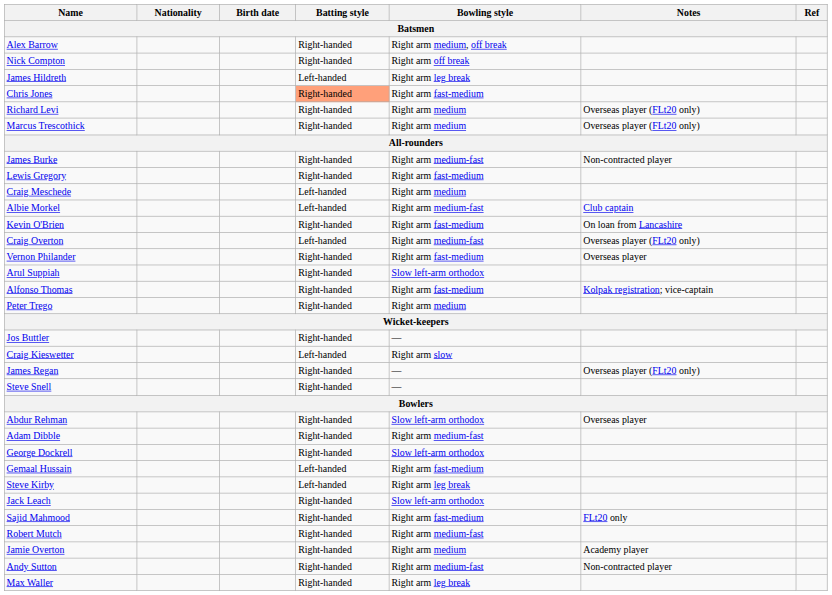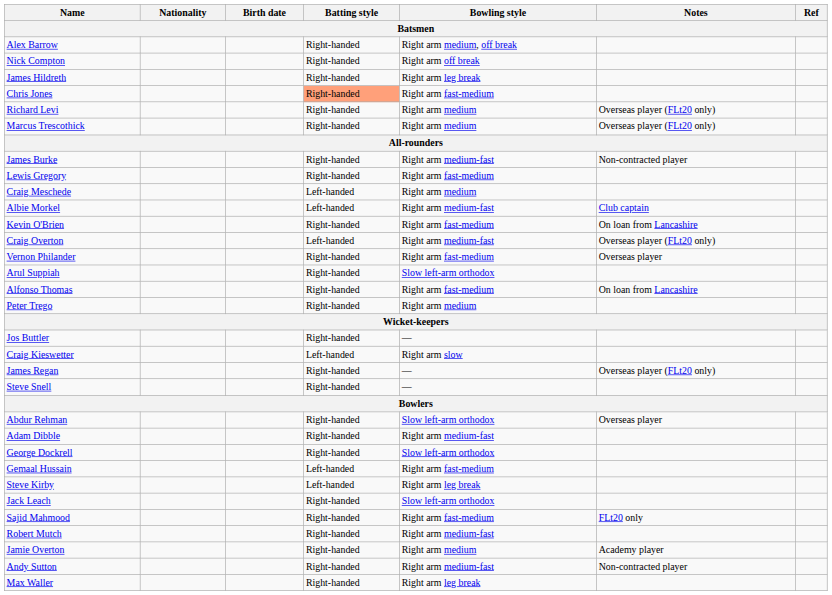 <table class="wikitable"  style="font-size:95%; width:80%;">
 <tr>
 <th>Name</th>
 <th>Nationality</th>
 <th>Birth date</th>
 <th>Batting style</th>
 <th>Bowling style</th>
 <th>Notes</th>
 <th>Ref</th>
 </tr>
 <tr>
 <th colspan="7">Batsmen</th>
 </tr>
 <tr>
 <td><a href='#'>Alex Barrow</a></td>
 <td></td>
 <td></td>
 <td>Right-handed</td>
 <td>Right arm <a href='#'>medium</a>, <a href='#'>off break</a></td>
 <td></td>
 <td></td>
 </tr>
 <tr>
 <td><a href='#'>Nick Compton</a></td>
 <td></td>
 <td></td>
 <td>Right-handed</td>
 <td>Right arm <a href='#'>off break</a></td>
 <td></td>
 <td></td>
 </tr>
 <tr>
 <td><a href='#'>James Hildreth</a></td>
 <td></td>
 <td></td>
-<td>Left-handed</td>
+<td>Right-handed</td>
 <td>Right arm <a href='#'>leg break</a></td>
 <td></td>
 <td></td>
 </tr>
 <tr>
 <td><a href='#'>Chris Jones</a></td>
 <td></td>
 <td></td>
 <td style="background: lightsalmon;">Right-handed</td>
 <td>Right arm <a href='#'>fast-medium</a></td>
 <td></td>
 <td></td>
 </tr>
 <tr>
 <td><a href='#'>Richard Levi</a></td>
 <td></td>
 <td></td>
 <td>Right-handed</td>
 <td>Right arm <a href='#'>medium</a></td>
 <td>Overseas player (<a href='#'>FLt20</a> only)</td>
 <td></td>
 </tr>
 <tr>
 <td><a href='#'>Marcus Trescothick</a></td>
 <td></td>
 <td></td>
 <td>Right-handed</td>
 <td>Right arm <a href='#'>medium</a></td>
 <td>Overseas player (<a href='#'>FLt20</a> only)</td>
 <td></td>
 </tr>
 <tr>
 <th colspan="7">All-rounders</th>
 </tr>
 <tr>
 <td><a href='#'>James Burke</a></td>
 <td></td>
 <td></td>
 <td>Right-handed</td>
 <td>Right arm <a href='#'>medium-fast</a></td>
 <td>Non-contracted player</td>
 <td></td>
 </tr>
 <tr>
 <td><a href='#'>Lewis Gregory</a></td>
 <td></td>
 <td></td>
 <td>Right-handed</td>
 <td>Right arm <a href='#'>fast-medium</a></td>
 <td></td>
 <td></td>
 </tr>
 <tr>
 <td><a href='#'>Craig Meschede</a></td>
 <td></td>
 <td></td>
 <td>Left-handed</td>
 <td>Right arm <a href='#'>medium</a></td>
 <td></td>
 <td></td>
 </tr>
 <tr>
 <td><a href='#'>Albie Morkel</a></td>
 <td></td>
 <td></td>
 <td>Left-handed</td>
 <td>Right arm <a href='#'>medium-fast</a></td>
 <td><a href='#'>Club captain</a></td>
 <td></td>
 </tr>
 <tr>
 <td><a href='#'>Kevin O'Brien</a></td>
 <td></td>
 <td></td>
 <td>Right-handed</td>
 <td>Right arm <a href='#'>fast-medium</a></td>
 <td>On loan from <a href='#'>Lancashire</a></td>
 <td></td>
 </tr>
 <tr>
 <td><a href='#'>Craig Overton</a></td>
 <td></td>
 <td></td>
 <td>Left-handed</td>
 <td>Right arm <a href='#'>medium-fast</a></td>
 <td>Overseas player (<a href='#'>FLt20</a> only)</td>
 <td></td>
 </tr>
 <tr>
 <td><a href='#'>Vernon Philander</a></td>
 <td></td>
 <td></td>
 <td>Right-handed</td>
 <td>Right arm <a href='#'>fast-medium</a></td>
 <td>Overseas player</td>
 <td></td>
 </tr>
 <tr>
 <td><a href='#'>Arul Suppiah</a></td>
 <td></td>
 <td></td>
 <td>Right-handed</td>
 <td><a href='#'>Slow left-arm orthodox</a></td>
 <td></td>
 <td></td>
 </tr>
 <tr>
 <td><a href='#'>Alfonso Thomas</a></td>
 <td></td>
 <td></td>
 <td>Right-handed</td>
 <td>Right arm <a href='#'>fast-medium</a></td>
-<td><a href='#'>Kolpak registration</a>; vice-captain</td>
+<td>On loan from <a href='#'>Lancashire</a></td>
 <td></td>
 </tr>
 <tr>
 <td><a href='#'>Peter Trego</a></td>
 <td></td>
 <td></td>
 <td>Right-handed</td>
 <td>Right arm <a href='#'>medium</a></td>
 <td></td>
 <td></td>
 </tr>
 <tr>
 <th colspan="7">Wicket-keepers</th>
 </tr>
 <tr>
 <td><a href='#'>Jos Buttler</a></td>
 <td></td>
 <td></td>
 <td>Right-handed</td>
 <td>—</td>
 <td></td>
 <td></td>
 </tr>
 <tr>
 <td><a href='#'>Craig Kieswetter</a></td>
 <td></td>
 <td></td>
 <td>Left-handed</td>
 <td>Right arm <a href='#'>slow</a></td>
 <td></td>
 <td></td>
 </tr>
 <tr>
 <td><a href='#'>James Regan</a></td>
 <td></td>
 <td></td>
 <td>Right-handed</td>
 <td>—</td>
 <td>Overseas player (<a href='#'>FLt20</a> only)</td>
 <td></td>
 </tr>
 <tr>
 <td><a href='#'>Steve Snell</a></td>
 <td></td>
 <td></td>
 <td>Right-handed</td>
 <td>—</td>
 <td></td>
 <td></td>
 </tr>
 <tr>
 <th colspan="7">Bowlers</th>
 </tr>
 <tr>
 <td><a href='#'>Abdur Rehman</a></td>
 <td></td>
 <td></td>
 <td>Right-handed</td>
 <td><a href='#'>Slow left-arm orthodox</a></td>
 <td>Overseas player</td>
 <td></td>
 </tr>
 <tr>
 <td><a href='#'>Adam Dibble</a></td>
 <td></td>
 <td></td>
 <td>Right-handed</td>
 <td>Right arm <a href='#'>medium-fast</a></td>
 <td></td>
 <td></td>
 </tr>
 <tr>
 <td><a href='#'>George Dockrell</a></td>
 <td></td>
 <td></td>
 <td>Right-handed</td>
 <td><a href='#'>Slow left-arm orthodox</a></td>
 <td></td>
 <td></td>
 </tr>
 <tr>
 <td><a href='#'>Gemaal Hussain</a></td>
 <td></td>
 <td></td>
 <td>Left-handed</td>
 <td>Right arm <a href='#'>fast-medium</a></td>
 <td></td>
 <td></td>
 </tr>
 <tr>
 <td><a href='#'>Steve Kirby</a></td>
 <td></td>
 <td></td>
 <td>Left-handed</td>
 <td>Right arm <a href='#'>leg break</a></td>
 <td></td>
 <td></td>
 </tr>
 <tr>
 <td><a href='#'>Jack Leach</a></td>
 <td></td>
 <td></td>
 <td>Right-handed</td>
 <td><a href='#'>Slow left-arm orthodox</a></td>
 <td></td>
 <td></td>
 </tr>
 <tr>
 <td><a href='#'>Sajid Mahmood</a></td>
 <td></td>
 <td></td>
 <td>Right-handed</td>
 <td>Right arm <a href='#'>fast-medium</a></td>
 <td><a href='#'>FLt20</a> only</td>
 <td></td>
 </tr>
 <tr>
 <td><a href='#'>Robert Mutch</a></td>
 <td></td>
 <td></td>
 <td>Right-handed</td>
 <td>Right arm <a href='#'>medium-fast</a></td>
 <td></td>
 <td></td>
 </tr>
 <tr>
 <td><a href='#'>Jamie Overton</a></td>
 <td></td>
 <td></td>
 <td>Right-handed</td>
 <td>Right arm <a href='#'>medium</a></td>
 <td>Academy player</td>
 <td></td>
 </tr>
 <tr>
 <td><a href='#'>Andy Sutton</a></td>
 <td></td>
 <td></td>
 <td>Right-handed</td>
 <td>Right arm <a href='#'>medium-fast</a></td>
 <td>Non-contracted player</td>
 <td></td>
 </tr>
 <tr>
 <td><a href='#'>Max Waller</a></td>
 <td></td>
 <td></td>
 <td>Right-handed</td>
 <td>Right arm <a href='#'>leg break</a></td>
 <td></td>
 <td></td>
 </tr>
 </table>
